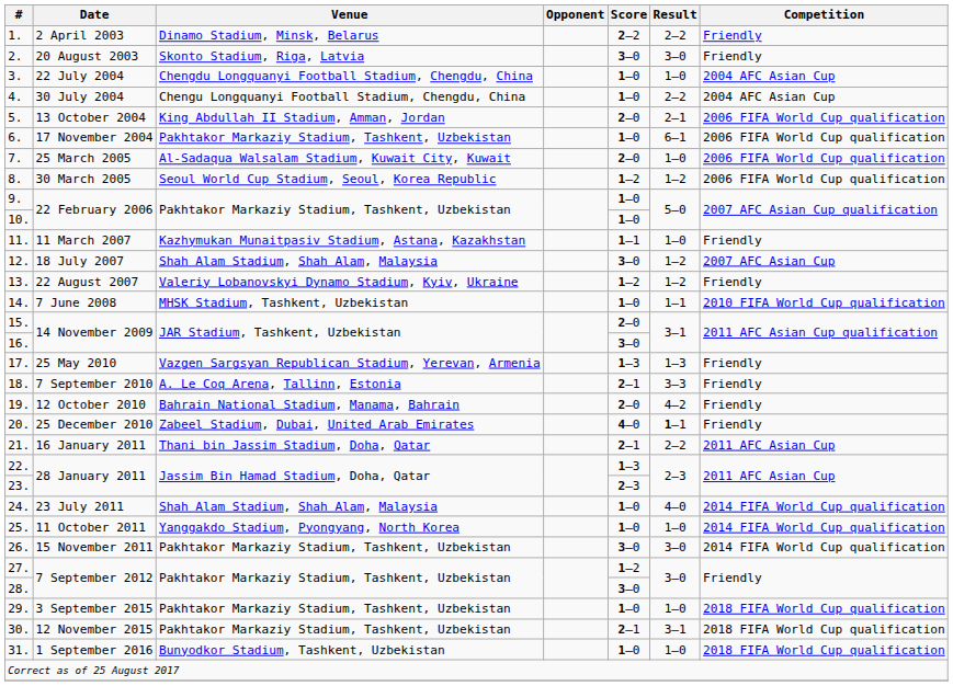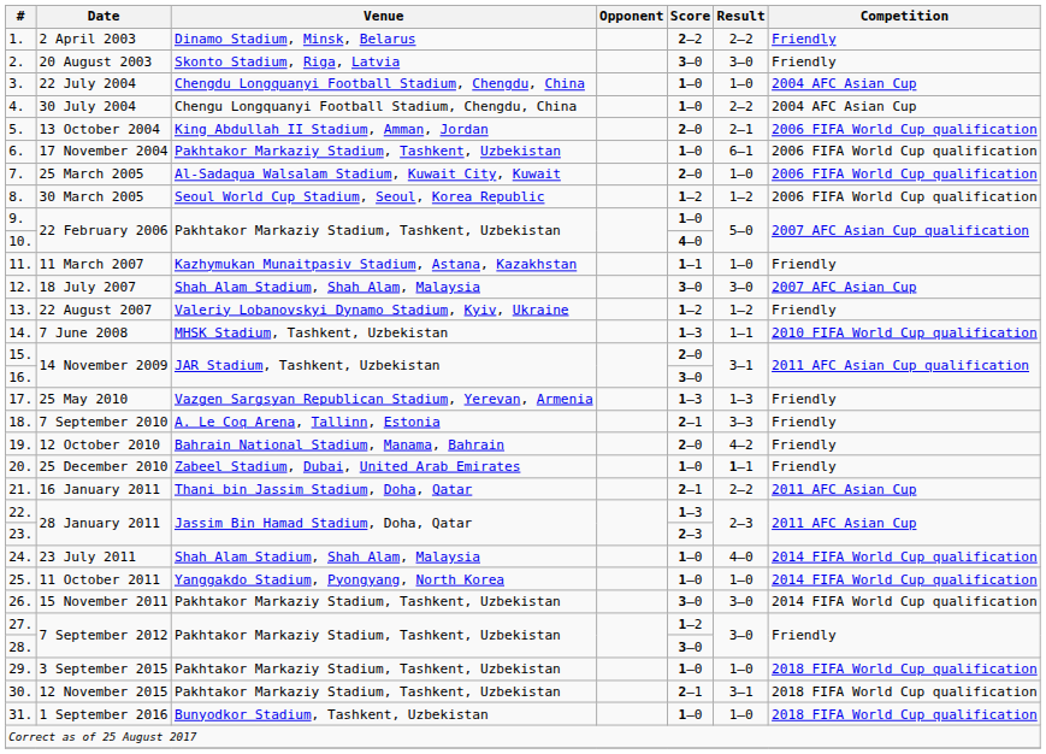 <table class="wikitable" style="font-size:90%">
 <tr>
 <th>#</th>
 <th>Date</th>
 <th>Venue</th>
 <th>Opponent</th>
 <th>Score</th>
 <th>Result</th>
 <th>Competition</th>
 </tr>
 <tr>
 <td>1.</td>
 <td>2 April 2003</td>
 <td><a href='#'>Dinamo Stadium</a>, <a href='#'>Minsk</a>, <a href='#'>Belarus</a></td>
 <td></td>
 <td align=center><strong>2</strong>–2</td>
 <td align=center>2–2</td>
 <td><a href='#'>Friendly</a></td>
 </tr>
 <tr>
 <td>2.</td>
 <td>20 August 2003</td>
 <td><a href='#'>Skonto Stadium</a>, <a href='#'>Riga</a>, <a href='#'>Latvia</a></td>
 <td></td>
 <td align=center><strong>3</strong>–0</td>
 <td align=center>3–0</td>
 <td>Friendly</td>
 </tr>
 <tr>
 <td>3.</td>
 <td>22 July 2004</td>
 <td><a href='#'>Chengdu Longquanyi Football Stadium</a>, <a href='#'>Chengdu</a>, <a href='#'>China</a></td>
 <td></td>
 <td align=center><strong>1</strong>–0</td>
 <td align=center>1–0</td>
 <td><a href='#'>2004 AFC Asian Cup</a></td>
 </tr>
 <tr>
 <td>4.</td>
 <td>30 July 2004</td>
 <td>Chengu Longquanyi Football Stadium, Chengdu, China</td>
 <td></td>
 <td align=center><strong>1</strong>–0</td>
 <td align=center>2–2 </td>
 <td>2004 AFC Asian Cup</td>
 </tr>
 <tr>
 <td>5.</td>
 <td>13 October 2004</td>
 <td><a href='#'>King Abdullah II Stadium</a>, <a href='#'>Amman</a>, <a href='#'>Jordan</a></td>
 <td></td>
 <td align=center><strong>2</strong>–0</td>
 <td align=center>2–1</td>
 <td><a href='#'>2006 FIFA World Cup qualification</a></td>
 </tr>
 <tr>
 <td>6.</td>
 <td>17 November 2004</td>
 <td><a href='#'>Pakhtakor Markaziy Stadium</a>, <a href='#'>Tashkent</a>, <a href='#'>Uzbekistan</a></td>
 <td></td>
 <td align=center><strong>1</strong>–0</td>
 <td align=center>6–1</td>
 <td>2006 FIFA World Cup qualification</td>
 </tr>
 <tr>
 <td>7.</td>
 <td>25 March 2005</td>
 <td><a href='#'>Al-Sadaqua Walsalam Stadium</a>, <a href='#'>Kuwait City</a>, <a href='#'>Kuwait</a></td>
 <td></td>
 <td align=center><strong>2</strong>–0</td>
 <td align=center>1–0</td>
 <td><a href='#'>2006 FIFA World Cup qualification</a></td>
 </tr>
 <tr>
 <td>8.</td>
 <td>30 March 2005</td>
 <td><a href='#'>Seoul World Cup Stadium</a>, <a href='#'>Seoul</a>, <a href='#'>Korea Republic</a></td>
 <td></td>
 <td align=center><strong>1</strong>–2</td>
 <td align=center>1–2</td>
 <td>2006 FIFA World Cup qualification</td>
 </tr>
 <tr>
 <td>9.</td>
 <td rowspan="2">22 February 2006</td>
 <td rowspan="2">Pakhtakor Markaziy Stadium, Tashkent, Uzbekistan</td>
 <td rowspan="2"></td>
 <td align=center><strong>1</strong>–0</td>
 <td rowspan="2" align=center>5–0</td>
 <td rowspan="2"><a href='#'>2007 AFC Asian Cup qualification</a></td>
 </tr>
 <tr>
 <td>10.</td>
-<td align=center><strong>1</strong>–0</td>
+<td align=center><strong>4</strong>–0</td>
 </tr>
 <tr>
 <td>11.</td>
 <td>11 March 2007</td>
 <td><a href='#'>Kazhymukan Munaitpasiv Stadium</a>, <a href='#'>Astana</a>, <a href='#'>Kazakhstan</a></td>
 <td></td>
 <td align=center><strong>1</strong>–1</td>
 <td align=center>1–0</td>
 <td>Friendly</td>
 </tr>
 <tr>
 <td>12.</td>
 <td>18 July 2007</td>
 <td><a href='#'>Shah Alam Stadium</a>, <a href='#'>Shah Alam</a>, <a href='#'>Malaysia</a></td>
 <td></td>
 <td align=center><strong>3</strong>–0</td>
-<td align=center>1–2</td>
+<td align=center>3–0</td>
 <td><a href='#'>2007 AFC Asian Cup</a></td>
 </tr>
 <tr>
 <td>13.</td>
 <td>22 August 2007</td>
 <td><a href='#'>Valeriy Lobanovskyi Dynamo Stadium</a>, <a href='#'>Kyiv</a>, <a href='#'>Ukraine</a></td>
 <td></td>
 <td align=center><strong>1</strong>–2</td>
 <td align=center>1–2</td>
 <td>Friendly</td>
 </tr>
 <tr>
 <td>14.</td>
 <td>7 June 2008</td>
 <td><a href='#'>MHSK Stadium</a>, Tashkent, Uzbekistan</td>
 <td></td>
-<td align=center><strong>1</strong>–0</td>
+<td align=center><strong>1</strong>–3</td>
 <td align=center>1–1</td>
 <td><a href='#'>2010 FIFA World Cup qualification</a></td>
 </tr>
 <tr>
 <td>15.</td>
 <td rowspan="2">14 November 2009</td>
 <td rowspan="2"><a href='#'>JAR Stadium</a>, Tashkent, Uzbekistan</td>
 <td rowspan="2"></td>
 <td align=center><strong>2</strong>–0</td>
 <td rowspan="2" align=center>3–1</td>
 <td rowspan="2"><a href='#'>2011 AFC Asian Cup qualification</a></td>
 </tr>
 <tr>
 <td>16.</td>
 <td align=center><strong>3</strong>–0</td>
 </tr>
 <tr>
 <td>17.</td>
 <td>25 May 2010</td>
 <td><a href='#'>Vazgen Sargsyan Republican Stadium</a>, <a href='#'>Yerevan</a>, <a href='#'>Armenia</a></td>
 <td></td>
 <td align=center><strong>1</strong>–3</td>
 <td align=center>1–3</td>
 <td>Friendly</td>
 </tr>
 <tr>
 <td>18.</td>
 <td>7 September 2010</td>
 <td><a href='#'>A. Le Coq Arena</a>, <a href='#'>Tallinn</a>, <a href='#'>Estonia</a></td>
 <td></td>
 <td align=center><strong>2</strong>–1</td>
 <td align=center>3–3</td>
 <td>Friendly</td>
 </tr>
 <tr>
 <td>19.</td>
 <td>12 October 2010</td>
 <td><a href='#'>Bahrain National Stadium</a>, <a href='#'>Manama</a>, <a href='#'>Bahrain</a></td>
 <td></td>
 <td align=center><strong>2</strong>–0</td>
 <td align=center>4–2</td>
 <td>Friendly</td>
 </tr>
 <tr>
 <td>20.</td>
 <td>25 December 2010</td>
 <td><a href='#'>Zabeel Stadium</a>, <a href='#'>Dubai</a>, <a href='#'>United Arab Emirates</a></td>
 <td></td>
-<td align=center><strong>4</strong>–0</td>
+<td align=center><strong>1</strong>–0</td>
 <td align=center><strong>1</strong>–1</td>
 <td>Friendly</td>
 </tr>
 <tr>
 <td>21.</td>
 <td>16 January 2011</td>
 <td><a href='#'>Thani bin Jassim Stadium</a>, <a href='#'>Doha</a>, <a href='#'>Qatar</a></td>
 <td></td>
 <td align=center><strong>2</strong>–1</td>
 <td align=center>2–2</td>
 <td><a href='#'>2011 AFC Asian Cup</a></td>
 </tr>
 <tr>
 <td>22.</td>
 <td rowspan="2">28 January 2011</td>
 <td rowspan="2"><a href='#'>Jassim Bin Hamad Stadium</a>, Doha, Qatar</td>
 <td rowspan="2"></td>
 <td align=center><strong>1</strong>–3</td>
 <td rowspan="2" align=center>2–3</td>
 <td rowspan="2"><a href='#'>2011 AFC Asian Cup</a></td>
 </tr>
 <tr>
 <td>23.</td>
 <td align=center><strong>2</strong>–3</td>
 </tr>
 <tr>
 <td>24.</td>
 <td>23 July 2011</td>
 <td><a href='#'>Shah Alam Stadium</a>, <a href='#'>Shah Alam</a>, <a href='#'>Malaysia</a></td>
 <td></td>
 <td align=center><strong>1</strong>–0</td>
 <td align=center>4–0</td>
 <td><a href='#'>2014 FIFA World Cup qualification</a></td>
 </tr>
 <tr>
 <td>25.</td>
 <td>11 October 2011</td>
 <td><a href='#'>Yanggakdo Stadium</a>, <a href='#'>Pyongyang</a>, <a href='#'>North Korea</a></td>
 <td></td>
 <td align=center><strong>1</strong>–0</td>
 <td align=center>1–0</td>
 <td><a href='#'>2014 FIFA World Cup qualification</a></td>
 </tr>
 <tr>
 <td>26.</td>
 <td>15 November 2011</td>
 <td>Pakhtakor Markaziy Stadium, Tashkent, Uzbekistan</td>
 <td></td>
 <td align=center><strong>3</strong>–0</td>
 <td align=center>3–0</td>
 <td>2014 FIFA World Cup qualification</td>
 </tr>
 <tr>
 <td>27.</td>
 <td rowspan=2>7 September 2012</td>
 <td rowspan=2>Pakhtakor Markaziy Stadium, Tashkent, Uzbekistan</td>
 <td rowspan=2></td>
 <td align=center><strong>1</strong>–2</td>
 <td rowspan=2 align=center>3–0</td>
 <td rowspan=2>Friendly</td>
 </tr>
 <tr>
 <td>28.</td>
 <td align=center><strong>3</strong>–0</td>
 </tr>
 <tr>
 <td>29.</td>
 <td>3 September 2015</td>
 <td>Pakhtakor Markaziy Stadium, Tashkent, Uzbekistan</td>
 <td></td>
 <td align=center><strong>1</strong>–0</td>
 <td align=center>1–0</td>
 <td><a href='#'>2018 FIFA World Cup qualification</a></td>
 </tr>
 <tr>
 <td>30.</td>
 <td>12 November 2015</td>
 <td>Pakhtakor Markaziy Stadium, Tashkent, Uzbekistan</td>
 <td></td>
 <td align=center><strong>2</strong>–1</td>
 <td align=center>3–1</td>
 <td>2018 FIFA World Cup qualification</td>
 </tr>
 <tr>
 <td>31.</td>
 <td>1 September 2016</td>
 <td><a href='#'>Bunyodkor Stadium</a>, Tashkent, Uzbekistan</td>
 <td></td>
 <td align=center><strong>1</strong>–0</td>
 <td align=center>1–0</td>
 <td><a href='#'>2018 FIFA World Cup qualification</a></td>
 </tr>
 <tr>
 <td colspan="12"><small><em>Correct as of 25 August 2017</em></small></td>
 </tr>
 <tr>
 </tr>
 </table>
